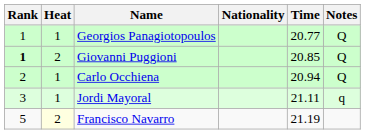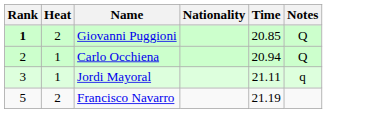 <table class="wikitable sortable" style="text-align:center">
 <tr>
 <th>Rank</th>
 <th>Heat</th>
 <th>Name</th>
 <th>Nationality</th>
 <th>Time</th>
 <th>Notes</th>
-</tr>
-<tr bgcolor=ccffcc>
-<td>1</td>
-<td>1</td>
-<td align=left><a href='#'>Georgios Panagiotopoulos</a></td>
-<td align=left></td>
-<td>20.77</td>
-<td>Q</td>
 </tr>
 <tr bgcolor=ccffcc>
 <td><strong>1</strong></td>
 <td>2</td>
 <td align=left><a href='#'>Giovanni Puggioni</a></td>
 <td align=left></td>
 <td>20.85</td>
 <td>Q</td>
 </tr>
 <tr bgcolor=ccffcc>
 <td>2</td>
 <td>1</td>
 <td align=left><a href='#'>Carlo Occhiena</a></td>
 <td align=left></td>
 <td>20.94</td>
 <td>Q</td>
 </tr>
 <tr bgcolor=ddffdd>
 <td>3</td>
 <td>1</td>
 <td align=left><a href='#'>Jordi Mayoral</a></td>
 <td align=left></td>
 <td>21.11</td>
 <td>q</td>
 </tr>
 <tr>
 <td>5</td>
-<td style="background: lightyellow;">2</td>
+<td>2</td>
 <td align=left><a href='#'>Francisco Navarro</a></td>
 <td align=left></td>
 <td>21.19</td>
 <td></td>
 </tr>
 </table>
